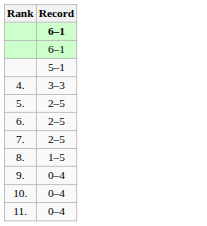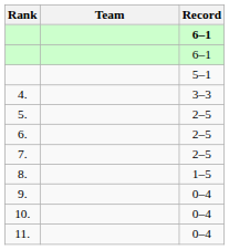 <table class=wikitable style="text-align:center;">
 <tr>
 <th>Rank</th>
+<th width=170>Team</th>
 <th>Record</th>
 </tr>
 <tr bgcolor="#ccffcc">
 <td></td>
+<td align=left><strong></strong></td>
 <td><strong>6–1</strong></td>
 </tr>
 <tr bgcolor="#ccffcc">
 <td></td>
+<td align=left></td>
 <td>6–1</td>
 </tr>
 <tr>
 <td></td>
+<td align=left></td>
 <td>5–1</td>
 </tr>
 <tr>
 <td>4.</td>
+<td align=left></td>
 <td>3–3</td>
 </tr>
 <tr>
 <td>5.</td>
+<td align=left></td>
 <td>2–5</td>
 </tr>
 <tr>
 <td>6.</td>
+<td align=left></td>
 <td>2–5</td>
 </tr>
 <tr>
 <td>7.</td>
+<td align=left></td>
 <td>2–5</td>
 </tr>
 <tr>
 <td>8.</td>
+<td align=left></td>
 <td>1–5</td>
 </tr>
 <tr>
 <td>9.</td>
+<td align=left></td>
 <td>0–4</td>
 </tr>
 <tr>
 <td>10.</td>
+<td align=left></td>
 <td>0–4</td>
 </tr>
 <tr>
 <td>11.</td>
+<td align=left></td>
 <td>0–4</td>
 </tr>
 </table>
